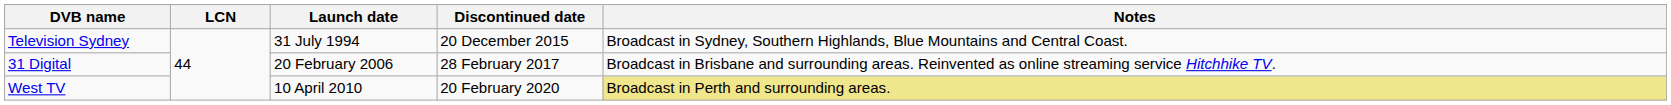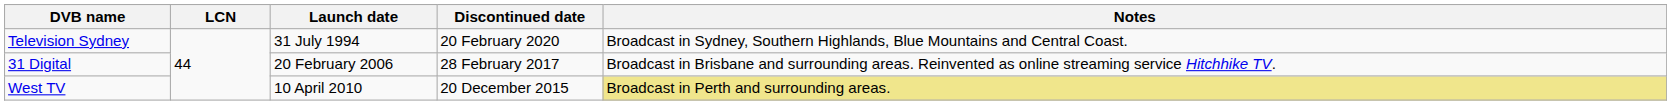 <table class="wikitable" style="font-size:90%; width:100%;">
 <tr>
 <th width="10%">DVB name</th>
 <th width="6%">LCN</th>
 <th width="10%">Launch date</th>
 <th width="10%">Discontinued date</th>
 <th width="64%">Notes</th>
 </tr>
 <tr>
 <td><a href='#'>Television Sydney</a></td>
 <td rowspan=3>44</td>
 <td>31 July 1994</td>
-<td>20 December 2015</td>
+<td>20 February 2020</td>
 <td>Broadcast in Sydney, Southern Highlands, Blue Mountains and Central Coast.</td>
 </tr>
 <tr>
 <td><a href='#'>31 Digital</a></td>
 <td>20 February 2006</td>
 <td>28 February 2017</td>
 <td>Broadcast in Brisbane and surrounding areas. Reinvented as online streaming service <em><a href='#'>Hitchhike TV</a></em>.</td>
 </tr>
 <tr>
 <td><a href='#'>West TV</a></td>
 <td>10 April 2010</td>
-<td>20 February 2020</td>
+<td>20 December 2015</td>
 <td style="background: khaki;">Broadcast in Perth and surrounding areas.</td>
 </tr>
 </table>
